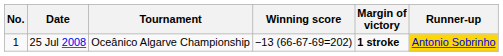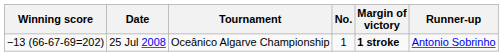 <table class="wikitable" style="font-size:95%;">
 <tr>
-<th>No.</th>
+<th>Winning score</th>
 <th>Date</th>
 <th>Tournament</th>
-<th>Winning score</th>
+<th>No.</th>
 <th>Margin of<br>victory</th>
 <th>Runner-up</th>
 </tr>
 <tr>
-<td align=center>1</td>
+<td>−13 (66-67-69=202)</td>
 <td align=right>25 Jul <a href='#'>2008</a></td>
 <td>Oceânico Algarve Championship</td>
-<td>−13 (66-67-69=202)</td>
+<td align=center>1</td>
 <td><strong>1 stroke</strong></td>
-<td style="background: gold;"> <a href='#'>Antonio Sobrinho</a></td>
+<td> <a href='#'>Antonio Sobrinho</a></td>
 </tr>
 </table>
